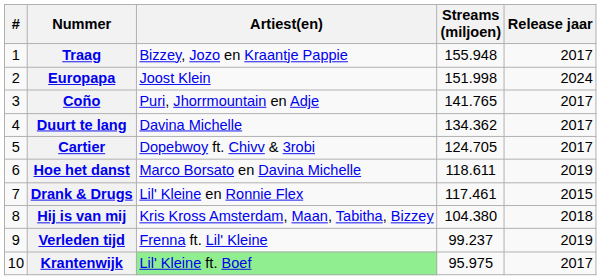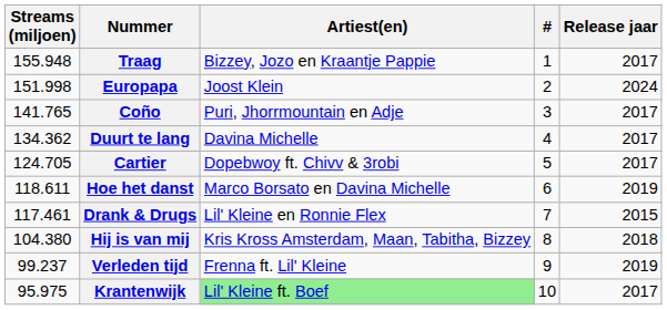 <table class="wikitable sortable plainrowheaders">
 <tr>
-<th>#</th>
+<th>Streams<br>(miljoen)</th>
 <th>Nummer</th>
 <th>Artiest(en)</th>
-<th>Streams<br>(miljoen)</th>
+<th>#</th>
 <th>Release jaar</th>
 </tr>
 <tr>
-<td style="text-align:center;">1</td>
+<td style="text-align:center;">155.948</td>
 <th scope="row"><a href='#'>Traag</a></th>
 <td style="text-align:left;"><a href='#'>Bizzey</a>, <a href='#'>Jozo</a> en <a href='#'>Kraantje Pappie</a></td>
-<td style="text-align:center;">155.948</td>
+<td style="text-align:center;">1</td>
 <td style="text-align:right;">2017</td>
 </tr>
 <tr>
-<td style="text-align:center;">2</td>
+<td style="text-align:center;">151.998</td>
 <th scope="row"><a href='#'>Europapa</a></th>
 <td style="text-align:left;"><a href='#'>Joost Klein</a></td>
-<td style="text-align:center;">151.998</td>
+<td style="text-align:center;">2</td>
 <td style="text-align:right;">2024</td>
 </tr>
 <tr>
-<td style="text-align:center;">3</td>
+<td style="text-align:center;">141.765</td>
 <th scope="row"><a href='#'>Coño</a></th>
 <td><a href='#'>Puri</a>, <a href='#'>Jhorrmountain</a> en <a href='#'>Adje</a></td>
-<td style="text-align:center;">141.765</td>
+<td style="text-align:center;">3</td>
 <td style="text-align:right;">2017</td>
 </tr>
 <tr>
-<td style="text-align:center;">4</td>
+<td style="text-align:center;">134.362</td>
 <th scope="row"><a href='#'>Duurt te lang</a></th>
 <td style="text-align:left;"><a href='#'>Davina Michelle</a></td>
-<td style="text-align:center;">134.362</td>
+<td style="text-align:center;">4</td>
 <td style="text-align:right;">2017</td>
 </tr>
 <tr>
-<td style="text-align:center;">5</td>
+<td style="text-align:center;">124.705</td>
 <th scope="row"><a href='#'>Cartier</a></th>
 <td style="text-align:left;"><a href='#'>Dopebwoy</a> ft. <a href='#'>Chivv</a> & <a href='#'>3robi</a></td>
-<td style="text-align:center;">124.705</td>
+<td style="text-align:center;">5</td>
 <td style="text-align:right;">2017</td>
 </tr>
 <tr>
-<td style="text-align:center;">6</td>
+<td style="text-align:center;">118.611</td>
 <th scope="row"><a href='#'>Hoe het danst</a></th>
 <td style="text-align:left;"><a href='#'>Marco Borsato</a> en <a href='#'>Davina Michelle</a></td>
-<td style="text-align:center;">118.611</td>
+<td style="text-align:center;">6</td>
 <td style="text-align:right;">2019</td>
 </tr>
 <tr>
-<td style="text-align:center;">7</td>
+<td style="text-align:center;">117.461</td>
 <th scope="row"><a href='#'>Drank & Drugs</a></th>
 <td style="text-align:left;"><a href='#'>Lil' Kleine</a> en <a href='#'>Ronnie Flex</a></td>
-<td style="text-align:center;">117.461</td>
+<td style="text-align:center;">7</td>
 <td style="text-align:right;">2015</td>
 </tr>
 <tr>
-<td style="text-align:center;">8</td>
+<td style="text-align:center;">104.380</td>
 <th scope="row"><a href='#'>Hij is van mij</a></th>
 <td style="text-align:left;"><a href='#'>Kris Kross Amsterdam</a>, <a href='#'>Maan</a>, <a href='#'>Tabitha</a>, <a href='#'>Bizzey</a></td>
-<td style="text-align:center;">104.380</td>
+<td style="text-align:center;">8</td>
 <td style="text-align:right;">2018</td>
 </tr>
 <tr>
-<td style="text-align:center;">9</td>
+<td style="text-align:center;">99.237</td>
 <th scope="row"><a href='#'>Verleden tijd</a></th>
 <td style="text-align:left;"><a href='#'>Frenna</a> ft. <a href='#'>Lil' Kleine</a></td>
-<td style="text-align:center;">99.237</td>
+<td style="text-align:center;">9</td>
 <td style="text-align:right;">2019</td>
 </tr>
 <tr>
-<td style="text-align:center;">10</td>
+<td style="text-align:center;">95.975</td>
 <th scope="row"><a href='#'>Krantenwijk</a></th>
 <td style="background: lightgreen; text-align:left;"><a href='#'>Lil' Kleine</a> ft. <a href='#'>Boef</a></td>
-<td style="text-align:center;">95.975</td>
+<td style="text-align:center;">10</td>
 <td style="text-align:right;">2017</td>
 </tr>
 </table>
